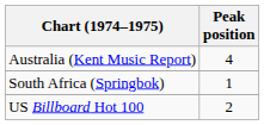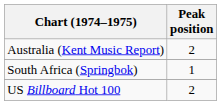 <table class="wikitable sortable">
 <tr>
 <th align="left">Chart (1974–1975)</th>
 <th style="text-align:center;">Peak<br>position</th>
 </tr>
 <tr>
 <td align="left">Australia (<a href='#'>Kent Music Report</a>)</td>
-<td style="text-align:center;">4</td>
+<td style="text-align:center;">2</td>
 </tr>
 <tr>
 </tr>
 <tr>
 </tr>
 <tr>
 </tr>
 <tr>
 </tr>
 <tr>
 </tr>
 <tr>
 </tr>
 <tr>
 </tr>
 <tr>
 </tr>
 <tr>
 </tr>
 <tr>
 </tr>
 <tr>
 </tr>
 <tr>
 <td align="left">South Africa (<a href='#'>Springbok</a>)</td>
 <td style="text-align:center;">1</td>
 </tr>
 <tr>
 </tr>
 <tr>
 </tr>
 <tr>
 <td align="left">US <a href='#'><em>Billboard</em> Hot 100</a></td>
 <td style="text-align:center;">2</td>
 </tr>
 </table>
